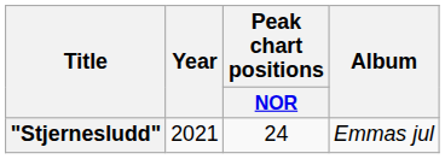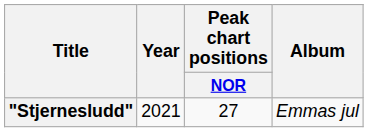 <table class="wikitable plainrowheaders" style="text-align:center">
 <tr>
 <th scope="col" rowspan="2">Title</th>
 <th scope="col" rowspan="2">Year</th>
 <th scope="col" colspan="1">Peak chart positions</th>
 <th scope="col" rowspan="2">Album</th>
 </tr>
 <tr>
 <th scope="col" style="width:2.5em;font-size:90%;"><a href='#'>NOR</a><br></th>
 </tr>
 <tr>
 <th scope="row">"Stjernesludd"</th>
 <td>2021</td>
-<td>24</td>
+<td>27</td>
 <td><em>Emmas jul</em></td>
 </tr>
 </table>
